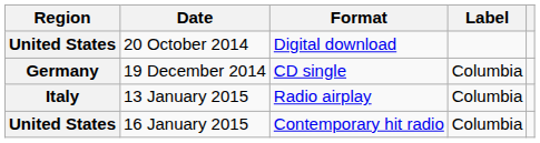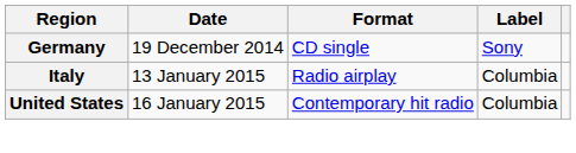 <table class="wikitable plainrowheaders">
 <tr>
 <th scope="col">Region</th>
 <th scope="col">Date</th>
 <th scope="col">Format</th>
 <th scope="col">Label</th>
 <th scope="col"></th>
 </tr>
 <tr>
-<th scope="row">United States</th>
-<td>20 October 2014</td>
-<td><a href='#'>Digital download</a></td>
-<td></td>
-<td align="center"></td>
-</tr>
-<tr>
 <th scope="row">Germany</th>
 <td>19 December 2014</td>
 <td><a href='#'>CD single</a></td>
-<td>Columbia</td>
+<td><a href='#'>Sony</a></td>
 <td align="center"></td>
 </tr>
 <tr>
 <th scope="row">Italy</th>
 <td>13 January 2015</td>
 <td><a href='#'>Radio airplay</a></td>
 <td>Columbia</td>
 <td align="center"></td>
 </tr>
 <tr>
 <th scope="row">United States</th>
 <td>16 January 2015</td>
 <td><a href='#'>Contemporary hit radio</a></td>
 <td>Columbia</td>
 <td align="center"></td>
 </tr>
 </table>
